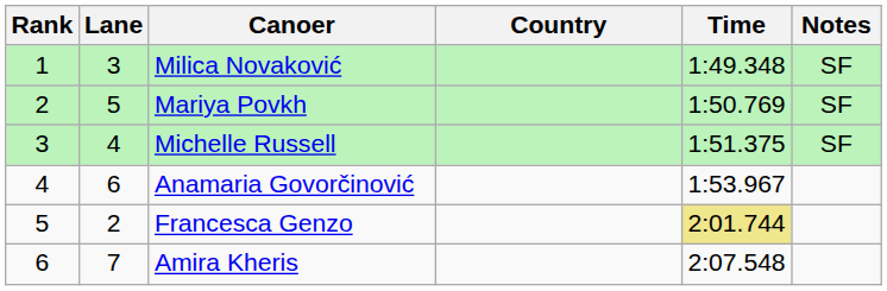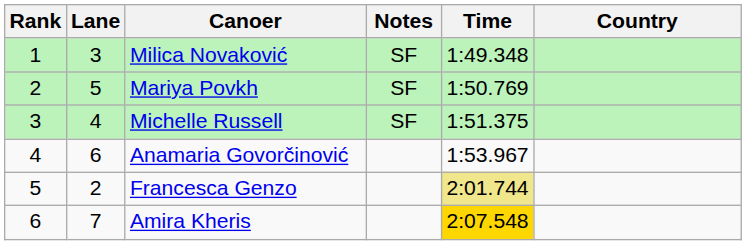 <table class="wikitable" style="text-align:center;">
 <tr>
 <th width=30>Rank</th>
 <th width=30>Lane</th>
 <th width=175>Canoer</th>
+<th width=50>Notes</th>
+<th width=30>Time</th>
 <th width=150>Country</th>
-<th width=30>Time</th>
-<th width=50>Notes</th>
 </tr>
 <tr bgcolor="#bbf3bb">
 <td>1</td>
 <td>3</td>
 <td align=left><a href='#'>Milica Novaković</a></td>
+<td>SF</td>
+<td>1:49.348</td>
 <td align=left></td>
-<td>1:49.348</td>
-<td>SF</td>
 </tr>
 <tr bgcolor="#bbf3bb">
 <td>2</td>
 <td>5</td>
 <td align=left><a href='#'>Mariya Povkh</a></td>
+<td>SF</td>
+<td>1:50.769</td>
 <td align=left></td>
-<td>1:50.769</td>
-<td>SF</td>
 </tr>
 <tr bgcolor="#bbf3bb">
 <td>3</td>
 <td>4</td>
 <td align=left><a href='#'>Michelle Russell</a></td>
+<td>SF</td>
+<td>1:51.375</td>
 <td align=left></td>
-<td>1:51.375</td>
-<td>SF</td>
 </tr>
 <tr>
 <td>4</td>
 <td>6</td>
 <td align=left><a href='#'>Anamaria Govorčinović</a></td>
+<td></td>
+<td>1:53.967</td>
 <td align=left></td>
-<td>1:53.967</td>
-<td></td>
 </tr>
 <tr>
 <td>5</td>
 <td>2</td>
 <td align=left><a href='#'>Francesca Genzo</a></td>
+<td></td>
+<td style="background: khaki;">2:01.744</td>
 <td align=left></td>
-<td style="background: khaki;">2:01.744</td>
-<td></td>
 </tr>
 <tr>
 <td>6</td>
 <td>7</td>
 <td align=left><a href='#'>Amira Kheris</a></td>
+<td></td>
+<td style="background: gold;">2:07.548</td>
 <td align=left></td>
-<td>2:07.548</td>
-<td></td>
 </tr>
 </table>
